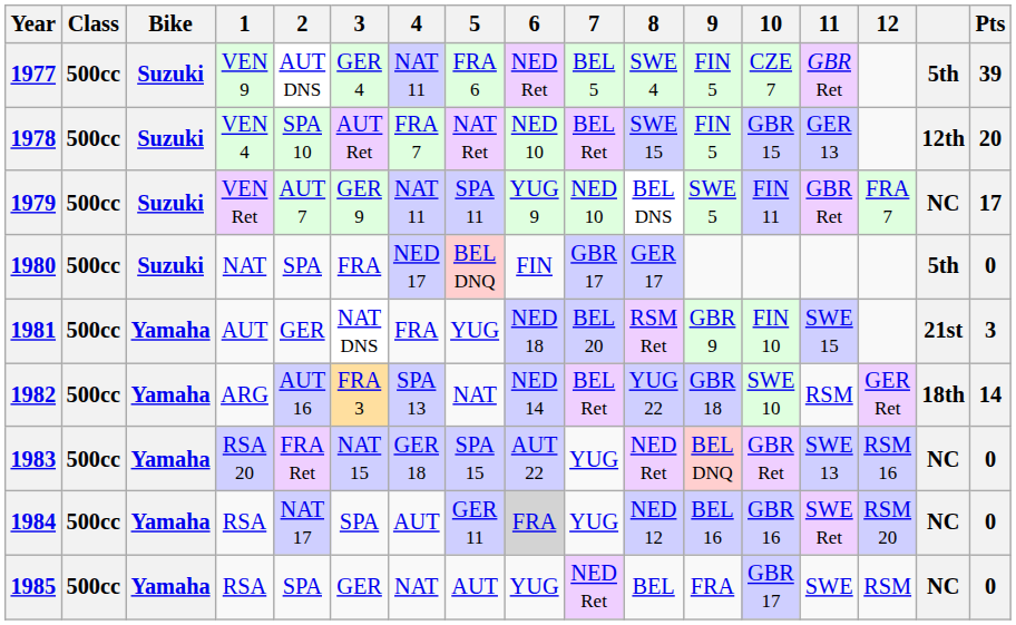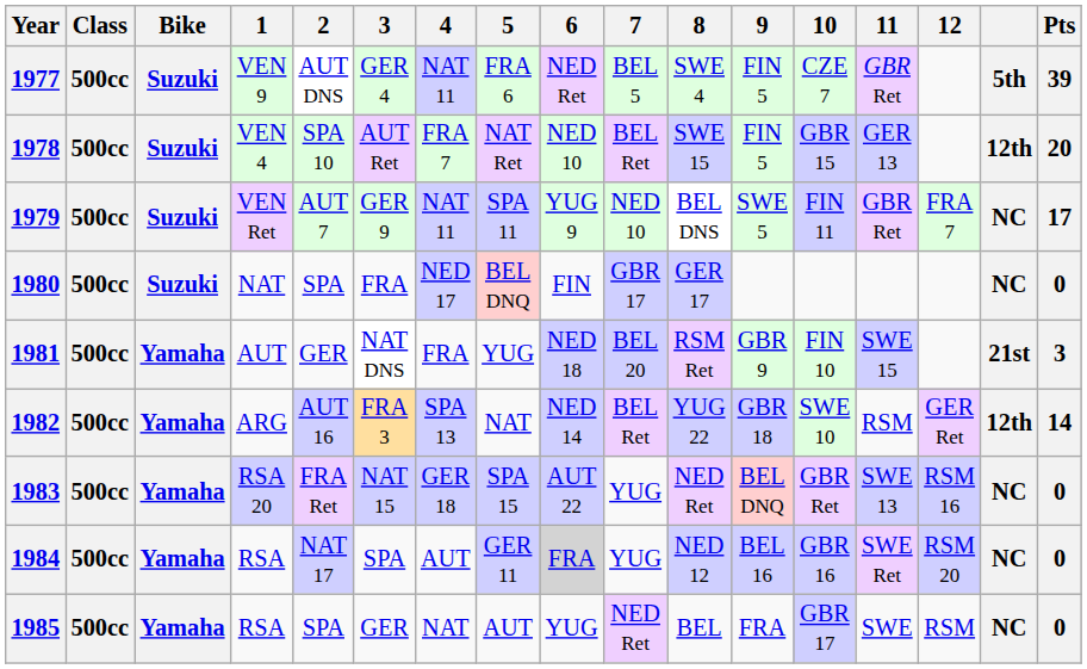 <table class="wikitable" style="text-align:center; font-size:90%;">
 <tr>
 <th>Year</th>
 <th>Class</th>
 <th>Bike</th>
 <th>1</th>
 <th>2</th>
 <th>3</th>
 <th>4</th>
 <th>5</th>
 <th>6</th>
 <th>7</th>
 <th>8</th>
 <th>9</th>
 <th>10</th>
 <th>11</th>
 <th>12</th>
 <th></th>
 <th>Pts</th>
 </tr>
 <tr>
 <th><a href='#'>1977</a></th>
 <th>500cc</th>
 <th><a href='#'>Suzuki</a></th>
 <td style="background:#dfffdf;"><a href='#'>VEN</a><br><small>9</small></td>
 <td style="background:#FFFFFF;"><a href='#'>AUT</a><br><small>DNS</small></td>
 <td style="background:#dfffdf;"><a href='#'>GER</a><br><small>4</small></td>
 <td style="background:#CFCFFF;"><a href='#'>NAT</a><br><small>11</small></td>
 <td style="background:#dfffdf;"><a href='#'>FRA</a><br><small>6</small></td>
 <td style="background:#EFCFFF;"><a href='#'>NED</a><br><small>Ret</small></td>
 <td style="background:#dfffdf;"><a href='#'>BEL</a><br><small>5</small></td>
 <td style="background:#dfffdf;"><a href='#'>SWE</a><br><small>4</small></td>
 <td style="background:#dfffdf;"><a href='#'>FIN</a><br><small>5</small></td>
 <td style="background:#dfffdf;"><a href='#'>CZE</a><br><small>7</small></td>
 <td style="background:#EFCFFF;"><em><a href='#'>GBR</a></em><br><small>Ret</small></td>
 <td></td>
 <th>5th</th>
 <th>39</th>
 </tr>
 <tr>
 <th><a href='#'>1978</a></th>
 <th>500cc</th>
 <th><a href='#'>Suzuki</a></th>
 <td style="background:#dfffdf;"><a href='#'>VEN</a><br><small>4</small></td>
 <td style="background:#dfffdf;"><a href='#'>SPA</a><br><small>10</small></td>
 <td style="background:#EFCFFF;"><a href='#'>AUT</a><br><small>Ret</small></td>
 <td style="background:#dfffdf;"><a href='#'>FRA</a><br><small>7</small></td>
 <td style="background:#EFCFFF;"><a href='#'>NAT</a><br><small>Ret</small></td>
 <td style="background:#dfffdf;"><a href='#'>NED</a><br><small>10</small></td>
 <td style="background:#EFCFFF;"><a href='#'>BEL</a><br><small>Ret</small></td>
 <td style="background:#CFCFFF;"><a href='#'>SWE</a><br><small>15</small></td>
 <td style="background:#dfffdf;"><a href='#'>FIN</a><br><small>5</small></td>
 <td style="background:#CFCFFF;"><a href='#'>GBR</a><br><small>15</small></td>
 <td style="background:#CFCFFF;"><a href='#'>GER</a><br><small>13</small></td>
 <td></td>
 <th>12th</th>
 <th>20</th>
 </tr>
 <tr>
 <th><a href='#'>1979</a></th>
 <th>500cc</th>
 <th><a href='#'>Suzuki</a></th>
 <td style="background:#EFCFFF;"><a href='#'>VEN</a><br><small>Ret</small></td>
 <td style="background:#dfffdf;"><a href='#'>AUT</a><br><small>7</small></td>
 <td style="background:#dfffdf;"><a href='#'>GER</a><br><small>9</small></td>
 <td style="background:#CFCFFF;"><a href='#'>NAT</a><br><small>11</small></td>
 <td style="background:#CFCFFF;"><a href='#'>SPA</a><br><small>11</small></td>
 <td style="background:#dfffdf;"><a href='#'>YUG</a><br><small>9</small></td>
 <td style="background:#dfffdf;"><a href='#'>NED</a><br><small>10</small></td>
 <td style="background:#FFFFFF;"><a href='#'>BEL</a><br><small>DNS</small></td>
 <td style="background:#dfffdf;"><a href='#'>SWE</a><br><small>5</small></td>
 <td style="background:#CFCFFF;"><a href='#'>FIN</a><br><small>11</small></td>
 <td style="background:#EFCFFF;"><a href='#'>GBR</a><br><small>Ret</small></td>
 <td style="background:#dfffdf;"><a href='#'>FRA</a><br><small>7</small></td>
 <th>NC</th>
 <th>17</th>
 </tr>
 <tr>
 <th><a href='#'>1980</a></th>
 <th>500cc</th>
 <th><a href='#'>Suzuki</a></th>
 <td><a href='#'>NAT</a></td>
 <td><a href='#'>SPA</a></td>
 <td><a href='#'>FRA</a></td>
 <td style="background:#CFCFFF;"><a href='#'>NED</a><br><small>17</small></td>
 <td style="background:#ffcfcf;"><a href='#'>BEL</a><br><small>DNQ</small></td>
 <td><a href='#'>FIN</a></td>
 <td style="background:#CFCFFF;"><a href='#'>GBR</a><br><small>17</small></td>
 <td style="background:#CFCFFF;"><a href='#'>GER</a><br><small>17</small></td>
 <td></td>
 <td></td>
 <td></td>
 <td></td>
-<th>5th</th>
+<th>NC</th>
 <th>0</th>
 </tr>
 <tr>
 <th><a href='#'>1981</a></th>
 <th>500cc</th>
 <th><a href='#'>Yamaha</a></th>
 <td><a href='#'>AUT</a></td>
 <td><a href='#'>GER</a></td>
 <td style="background:#FFFFFF;"><a href='#'>NAT</a><br><small>DNS</small></td>
 <td><a href='#'>FRA</a></td>
 <td><a href='#'>YUG</a></td>
 <td style="background:#CFCFFF;"><a href='#'>NED</a><br><small>18</small></td>
 <td style="background:#CFCFFF;"><a href='#'>BEL</a><br><small>20</small></td>
 <td style="background:#EFCFFF;"><a href='#'>RSM</a><br><small>Ret</small></td>
 <td style="background:#dfffdf;"><a href='#'>GBR</a><br><small>9</small></td>
 <td style="background:#dfffdf;"><a href='#'>FIN</a><br><small>10</small></td>
 <td style="background:#CFCFFF;"><a href='#'>SWE</a><br><small>15</small></td>
 <td></td>
 <th>21st</th>
 <th>3</th>
 </tr>
 <tr>
 <th><a href='#'>1982</a></th>
 <th>500cc</th>
 <th><a href='#'>Yamaha</a></th>
 <td><a href='#'>ARG</a></td>
 <td style="background:#CFCFFF;"><a href='#'>AUT</a><br><small>16</small></td>
 <td style="background:#FFDF9F;"><a href='#'>FRA</a><br><small>3</small></td>
 <td style="background:#CFCFFF;"><a href='#'>SPA</a><br><small>13</small></td>
 <td><a href='#'>NAT</a></td>
 <td style="background:#CFCFFF;"><a href='#'>NED</a><br><small>14</small></td>
 <td style="background:#EFCFFF;"><a href='#'>BEL</a><br><small>Ret</small></td>
 <td style="background:#CFCFFF;"><a href='#'>YUG</a><br><small>22</small></td>
 <td style="background:#CFCFFF;"><a href='#'>GBR</a><br><small>18</small></td>
 <td style="background:#dfffdf;"><a href='#'>SWE</a><br><small>10</small></td>
 <td><a href='#'>RSM</a></td>
 <td style="background:#EFCFFF;"><a href='#'>GER</a><br><small>Ret</small></td>
-<th>18th</th>
+<th>12th</th>
 <th>14</th>
 </tr>
 <tr>
 <th><a href='#'>1983</a></th>
 <th>500cc</th>
 <th><a href='#'>Yamaha</a></th>
 <td style="background:#CFCFFF;"><a href='#'>RSA</a><br><small>20</small></td>
 <td style="background:#EFCFFF;"><a href='#'>FRA</a><br><small>Ret</small></td>
 <td style="background:#CFCFFF;"><a href='#'>NAT</a><br><small>15</small></td>
 <td style="background:#CFCFFF;"><a href='#'>GER</a><br><small>18</small></td>
 <td style="background:#CFCFFF;"><a href='#'>SPA</a><br><small>15</small></td>
 <td style="background:#CFCFFF;"><a href='#'>AUT</a><br><small>22</small></td>
 <td><a href='#'>YUG</a></td>
 <td style="background:#EFCFFF;"><a href='#'>NED</a><br><small>Ret</small></td>
 <td style="background:#ffcfcf;"><a href='#'>BEL</a><br><small>DNQ</small></td>
 <td style="background:#EFCFFF;"><a href='#'>GBR</a><br><small>Ret</small></td>
 <td style="background:#CFCFFF;"><a href='#'>SWE</a><br><small>13</small></td>
 <td style="background:#CFCFFF;"><a href='#'>RSM</a><br><small>16</small></td>
 <th>NC</th>
 <th>0</th>
 </tr>
 <tr>
 <th><a href='#'>1984</a></th>
 <th>500cc</th>
 <th><a href='#'>Yamaha</a></th>
 <td><a href='#'>RSA</a></td>
 <td style="background:#CFCFFF;"><a href='#'>NAT</a><br><small>17</small></td>
 <td><a href='#'>SPA</a></td>
 <td><a href='#'>AUT</a></td>
 <td style="background:#CFCFFF;"><a href='#'>GER</a><br><small>11</small></td>
 <td style="background: lightgrey;"><a href='#'>FRA</a></td>
 <td><a href='#'>YUG</a></td>
 <td style="background:#CFCFFF;"><a href='#'>NED</a><br><small>12</small></td>
 <td style="background:#CFCFFF;"><a href='#'>BEL</a><br><small>16</small></td>
 <td style="background:#CFCFFF;"><a href='#'>GBR</a><br><small>16</small></td>
 <td style="background:#EFCFFF;"><a href='#'>SWE</a><br><small>Ret</small></td>
 <td style="background:#CFCFFF;"><a href='#'>RSM</a><br><small>20</small></td>
 <th>NC</th>
 <th>0</th>
 </tr>
 <tr>
 <th><a href='#'>1985</a></th>
 <th>500cc</th>
 <th><a href='#'>Yamaha</a></th>
 <td><a href='#'>RSA</a></td>
 <td><a href='#'>SPA</a></td>
 <td><a href='#'>GER</a></td>
 <td><a href='#'>NAT</a></td>
 <td><a href='#'>AUT</a></td>
 <td><a href='#'>YUG</a></td>
 <td style="background:#EFCFFF;"><a href='#'>NED</a><br><small>Ret</small></td>
 <td><a href='#'>BEL</a></td>
 <td><a href='#'>FRA</a></td>
 <td style="background:#CFCFFF;"><a href='#'>GBR</a><br><small>17</small></td>
 <td><a href='#'>SWE</a></td>
 <td><a href='#'>RSM</a></td>
 <th>NC</th>
 <th>0</th>
 </tr>
 </table>
